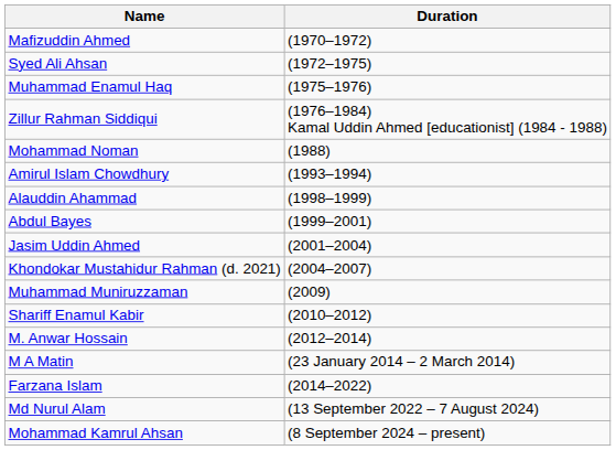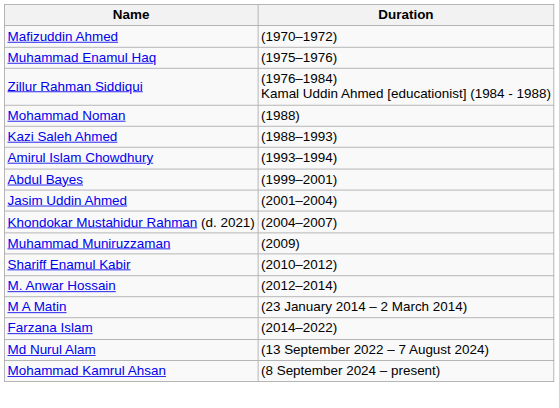 <table class="wikitable" style="border: none;">
 <tr>
 <th scope="col">Name</th>
 <th scope="col">Duration</th>
 </tr>
 <tr>
 <td><a href='#'>Mafizuddin Ahmed</a></td>
 <td>(1970–1972)</td>
-</tr>
-<tr>
-<td><a href='#'>Syed Ali Ahsan</a></td>
-<td>(1972–1975)</td>
 </tr>
 <tr>
 <td><a href='#'>Muhammad Enamul Haq</a></td>
 <td>(1975–1976)</td>
 </tr>
 <tr>
 <td><a href='#'>Zillur Rahman Siddiqui</a></td>
 <td>(1976–1984)<br>Kamal Uddin Ahmed [educationist] (1984 - 1988)</td>
 </tr>
 <tr>
 <td><a href='#'>Mohammad Noman</a></td>
 <td>(1988)</td>
 </tr>
 <tr>
+<td><a href='#'>Kazi Saleh Ahmed</a></td>
+<td>(1988–1993)</td>
+</tr>
+<tr>
 <td><a href='#'>Amirul Islam Chowdhury</a></td>
 <td>(1993–1994)</td>
-</tr>
-<tr>
-<td><a href='#'>Alauddin Ahammad</a></td>
-<td>(1998–1999)</td>
 </tr>
 <tr>
 <td><a href='#'>Abdul Bayes</a></td>
 <td>(1999–2001)</td>
 </tr>
 <tr>
 <td><a href='#'>Jasim Uddin Ahmed</a></td>
 <td>(2001–2004)</td>
 </tr>
 <tr>
 <td><a href='#'>Khondokar Mustahidur Rahman</a> (d. 2021)</td>
 <td>(2004–2007)</td>
 </tr>
 <tr>
 <td><a href='#'>Muhammad Muniruzzaman</a></td>
 <td>(2009)</td>
 </tr>
 <tr>
 <td><a href='#'>Shariff Enamul Kabir</a></td>
 <td>(2010–2012)</td>
 </tr>
 <tr>
 <td><a href='#'>M. Anwar Hossain</a></td>
 <td>(2012–2014)</td>
 </tr>
 <tr>
 <td><a href='#'>M A Matin</a></td>
 <td>(23 January 2014 – 2 March 2014)</td>
 </tr>
 <tr>
 <td><a href='#'>Farzana Islam</a></td>
 <td>(2014–2022)</td>
 </tr>
 <tr>
 <td><a href='#'>Md Nurul Alam</a></td>
 <td>(13 September 2022 – 7 August 2024)</td>
 </tr>
 <tr>
 <td><a href='#'>Mohammad Kamrul Ahsan</a></td>
 <td>(8 September 2024 – present)</td>
 </tr>
 </table>
